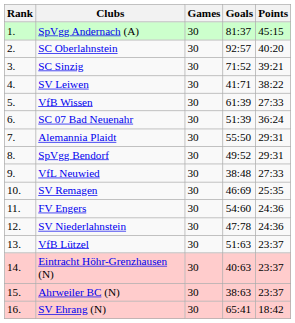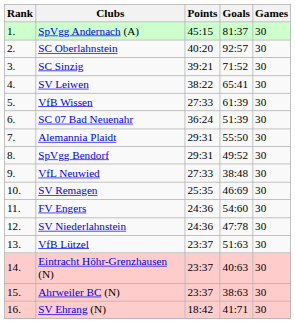 <table class="wikitable" style="width:410px;">
 <tr>
 <th>Rank</th>
 <th>Clubs</th>
+<th>Points</th>
+<th>Goals</th>
 <th>Games</th>
-<th>Goals</th>
-<th>Points</th>
 </tr>
 <tr bgcolor="ccffcc">
 <td>1.</td>
 <td><a href='#'>SpVgg Andernach</a> (A)</td>
+<td>45:15</td>
+<td>81:37</td>
 <td>30</td>
-<td>81:37</td>
-<td>45:15</td>
 </tr>
 <tr>
 <td>2.</td>
 <td><a href='#'>SC Oberlahnstein</a></td>
+<td>40:20</td>
+<td>92:57</td>
 <td>30</td>
-<td>92:57</td>
-<td>40:20</td>
 </tr>
 <tr>
 <td>3.</td>
 <td><a href='#'>SC Sinzig</a></td>
+<td>39:21</td>
+<td>71:52</td>
 <td>30</td>
-<td>71:52</td>
-<td>39:21</td>
 </tr>
 <tr>
 <td>4.</td>
 <td><a href='#'>SV Leiwen</a></td>
+<td>38:22</td>
+<td>65:41</td>
 <td>30</td>
-<td>41:71</td>
-<td>38:22</td>
 </tr>
 <tr>
 <td>5.</td>
 <td><a href='#'>VfB Wissen</a></td>
+<td>27:33</td>
+<td>61:39</td>
 <td>30</td>
-<td>61:39</td>
-<td>27:33</td>
 </tr>
 <tr>
 <td>6.</td>
 <td><a href='#'>SC 07 Bad Neuenahr</a></td>
+<td>36:24</td>
+<td>51:39</td>
 <td>30</td>
-<td>51:39</td>
-<td>36:24</td>
 </tr>
 <tr>
 <td>7.</td>
 <td><a href='#'>Alemannia Plaidt</a></td>
+<td>29:31</td>
+<td>55:50</td>
 <td>30</td>
-<td>55:50</td>
-<td>29:31</td>
 </tr>
 <tr>
 <td>8.</td>
 <td><a href='#'>SpVgg Bendorf</a></td>
+<td>29:31</td>
+<td>49:52</td>
 <td>30</td>
-<td>49:52</td>
-<td>29:31</td>
 </tr>
 <tr>
 <td>9.</td>
 <td><a href='#'>VfL Neuwied</a></td>
+<td>27:33</td>
+<td>38:48</td>
 <td>30</td>
-<td>38:48</td>
-<td>27:33</td>
 </tr>
 <tr>
 <td>10.</td>
 <td><a href='#'>SV Remagen</a></td>
+<td>25:35</td>
+<td>46:69</td>
 <td>30</td>
-<td>46:69</td>
-<td>25:35</td>
 </tr>
 <tr>
 <td>11.</td>
 <td><a href='#'>FV Engers</a></td>
+<td>24:36</td>
+<td>54:60</td>
 <td>30</td>
-<td>54:60</td>
-<td>24:36</td>
 </tr>
 <tr>
 <td>12.</td>
 <td><a href='#'>SV Niederlahnstein</a></td>
+<td>24:36</td>
+<td>47:78</td>
 <td>30</td>
-<td>47:78</td>
-<td>24:36</td>
 </tr>
 <tr>
 <td>13.</td>
 <td><a href='#'>VfB Lützel</a></td>
+<td>23:37</td>
+<td>51:63</td>
 <td>30</td>
-<td>51:63</td>
-<td>23:37</td>
 </tr>
 <tr bgcolor="#ffcccc">
 <td>14.</td>
 <td><a href='#'>Eintracht Höhr-Grenzhausen</a> (N)</td>
+<td>23:37</td>
+<td>40:63</td>
 <td>30</td>
-<td>40:63</td>
-<td>23:37</td>
 </tr>
 <tr bgcolor="#ffcccc">
 <td>15.</td>
 <td><a href='#'>Ahrweiler BC</a> (N)</td>
+<td>23:37</td>
+<td>38:63</td>
 <td>30</td>
-<td>38:63</td>
-<td>23:37</td>
 </tr>
 <tr bgcolor="#ffcccc">
 <td>16.</td>
 <td><a href='#'>SV Ehrang</a> (N)</td>
+<td>18:42</td>
+<td>41:71</td>
 <td>30</td>
-<td>65:41</td>
-<td>18:42</td>
 </tr>
 </table>
